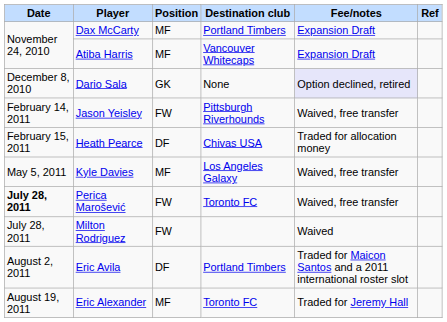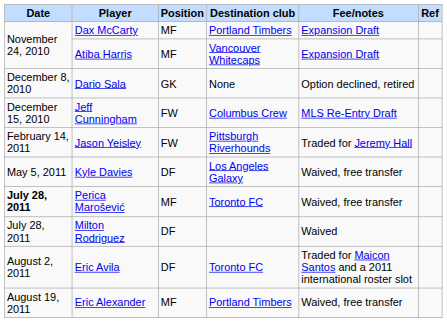 <table class="wikitable" style="text-align:left; font-size:95%;">
 <tr>
 <th style="background:#c2ddff; width:125px;">Date</th>
 <th style="background:#c2ddff; width:170px;">Player</th>
 <th style="background:#c2ddff; width:50px;">Position</th>
 <th style="background:#c2ddff; width:200px;">Destination club</th>
 <th style="background:#c2ddff; width:325px;">Fee/notes</th>
 <th style="background:#c2ddff; width:30px;">Ref</th>
 </tr>
 <tr>
 <td rowspan="2">November 24, 2010</td>
 <td> <a href='#'>Dax McCarty</a></td>
 <td>MF</td>
 <td> <a href='#'>Portland Timbers</a></td>
 <td><a href='#'>Expansion Draft</a></td>
 <td></td>
 </tr>
 <tr>
 <td> <a href='#'>Atiba Harris</a></td>
 <td>MF</td>
 <td> <a href='#'>Vancouver Whitecaps</a></td>
 <td><a href='#'>Expansion Draft</a></td>
 <td></td>
 </tr>
 <tr>
 <td>December 8, 2010</td>
 <td> <a href='#'>Dario Sala</a></td>
 <td>GK</td>
 <td>None</td>
-<td style="background: lavender;">Option declined, retired</td>
+<td>Option declined, retired</td>
+<td></td>
+</tr>
+<tr>
+<td>December 15, 2010</td>
+<td> <a href='#'>Jeff Cunningham</a></td>
+<td>FW</td>
+<td> <a href='#'>Columbus Crew</a></td>
+<td><a href='#'>MLS Re-Entry Draft</a></td>
 <td></td>
 </tr>
 <tr>
 <td>February 14, 2011</td>
 <td> <a href='#'>Jason Yeisley</a></td>
 <td>FW</td>
 <td> <a href='#'>Pittsburgh Riverhounds</a></td>
-<td>Waived, free transfer</td>
-<td></td>
-</tr>
-<tr>
-<td>February 15, 2011</td>
-<td> <a href='#'>Heath Pearce</a></td>
-<td>DF</td>
-<td> <a href='#'>Chivas USA</a></td>
-<td>Traded for allocation money</td>
+<td>Traded for <a href='#'>Jeremy Hall</a></td>
 <td></td>
 </tr>
 <tr>
 <td>May 5, 2011</td>
 <td> <a href='#'>Kyle Davies</a></td>
-<td>MF</td>
+<td>DF</td>
 <td> <a href='#'>Los Angeles Galaxy</a></td>
 <td>Waived, free transfer</td>
 <td></td>
 </tr>
 <tr>
 <td><strong>July 28, 2011</strong></td>
 <td> <a href='#'>Perica Marošević</a></td>
-<td>FW</td>
+<td>MF</td>
 <td> <a href='#'>Toronto FC</a></td>
 <td>Waived, free transfer</td>
 <td></td>
 </tr>
 <tr>
 <td>July 28, 2011</td>
 <td> <a href='#'>Milton Rodriguez</a></td>
-<td>FW</td>
+<td>DF</td>
 <td></td>
 <td>Waived</td>
 <td></td>
 </tr>
 <tr>
 <td>August 2, 2011</td>
 <td> <a href='#'>Eric Avila</a></td>
 <td>DF</td>
-<td> <a href='#'>Portland Timbers</a></td>
+<td> <a href='#'>Toronto FC</a></td>
 <td>Traded for <a href='#'>Maicon Santos</a> and a 2011 international roster slot</td>
 <td></td>
 </tr>
 <tr>
 <td>August 19, 2011</td>
 <td> <a href='#'>Eric Alexander</a></td>
 <td>MF</td>
-<td> <a href='#'>Toronto FC</a></td>
-<td>Traded for <a href='#'>Jeremy Hall</a></td>
+<td> <a href='#'>Portland Timbers</a></td>
+<td>Waived, free transfer</td>
 <td><br></td>
 </tr>
 </table>
